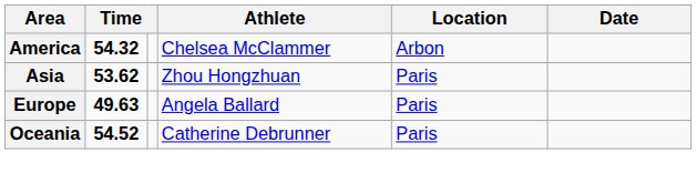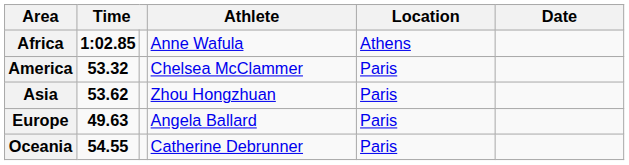 <table class="wikitable">
 <tr>
 <th width="45">Area</th>
 <th width="80" colspan="2">Time</th>
 <th width="200">Athlete</th>
 <th width="130">Location</th>
 <th width="120">Date</th>
 </tr>
 <tr>
+<th>Africa</th>
+<td align="center"><strong>1:02.85</strong></td>
+<td align="center"></td>
+<td> <a href='#'>Anne Wafula</a></td>
+<td> <a href='#'>Athens</a></td>
+<td align="right"></td>
+</tr>
+<tr>
 <th>America</th>
-<td align="center"><strong>54.32</strong></td>
+<td align="center"><strong>53.32</strong></td>
 <td align="center"></td>
 <td> <a href='#'>Chelsea McClammer</a></td>
-<td> <a href='#'>Arbon</a></td>
+<td> <a href='#'>Paris</a></td>
 <td align="right"></td>
 </tr>
 <tr>
 <th>Asia</th>
 <td align="center"><strong>53.62</strong></td>
 <td align="center"></td>
 <td> <a href='#'>Zhou Hongzhuan</a></td>
 <td> <a href='#'>Paris</a></td>
 <td align="right"></td>
 </tr>
 <tr>
 <th>Europe</th>
 <td align="center"><strong>49.63</strong></td>
 <td align="center"><strong></strong></td>
 <td> <a href='#'>Angela Ballard</a></td>
 <td> <a href='#'>Paris</a></td>
 <td align="right"></td>
 </tr>
 <tr>
 <th>Oceania</th>
-<td align="center"><strong>54.52</strong></td>
+<td align="center"><strong>54.55</strong></td>
 <td align="center"></td>
 <td> <a href='#'>Catherine Debrunner</a></td>
 <td> <a href='#'>Paris</a></td>
 <td align="right"></td>
 </tr>
 </table>
